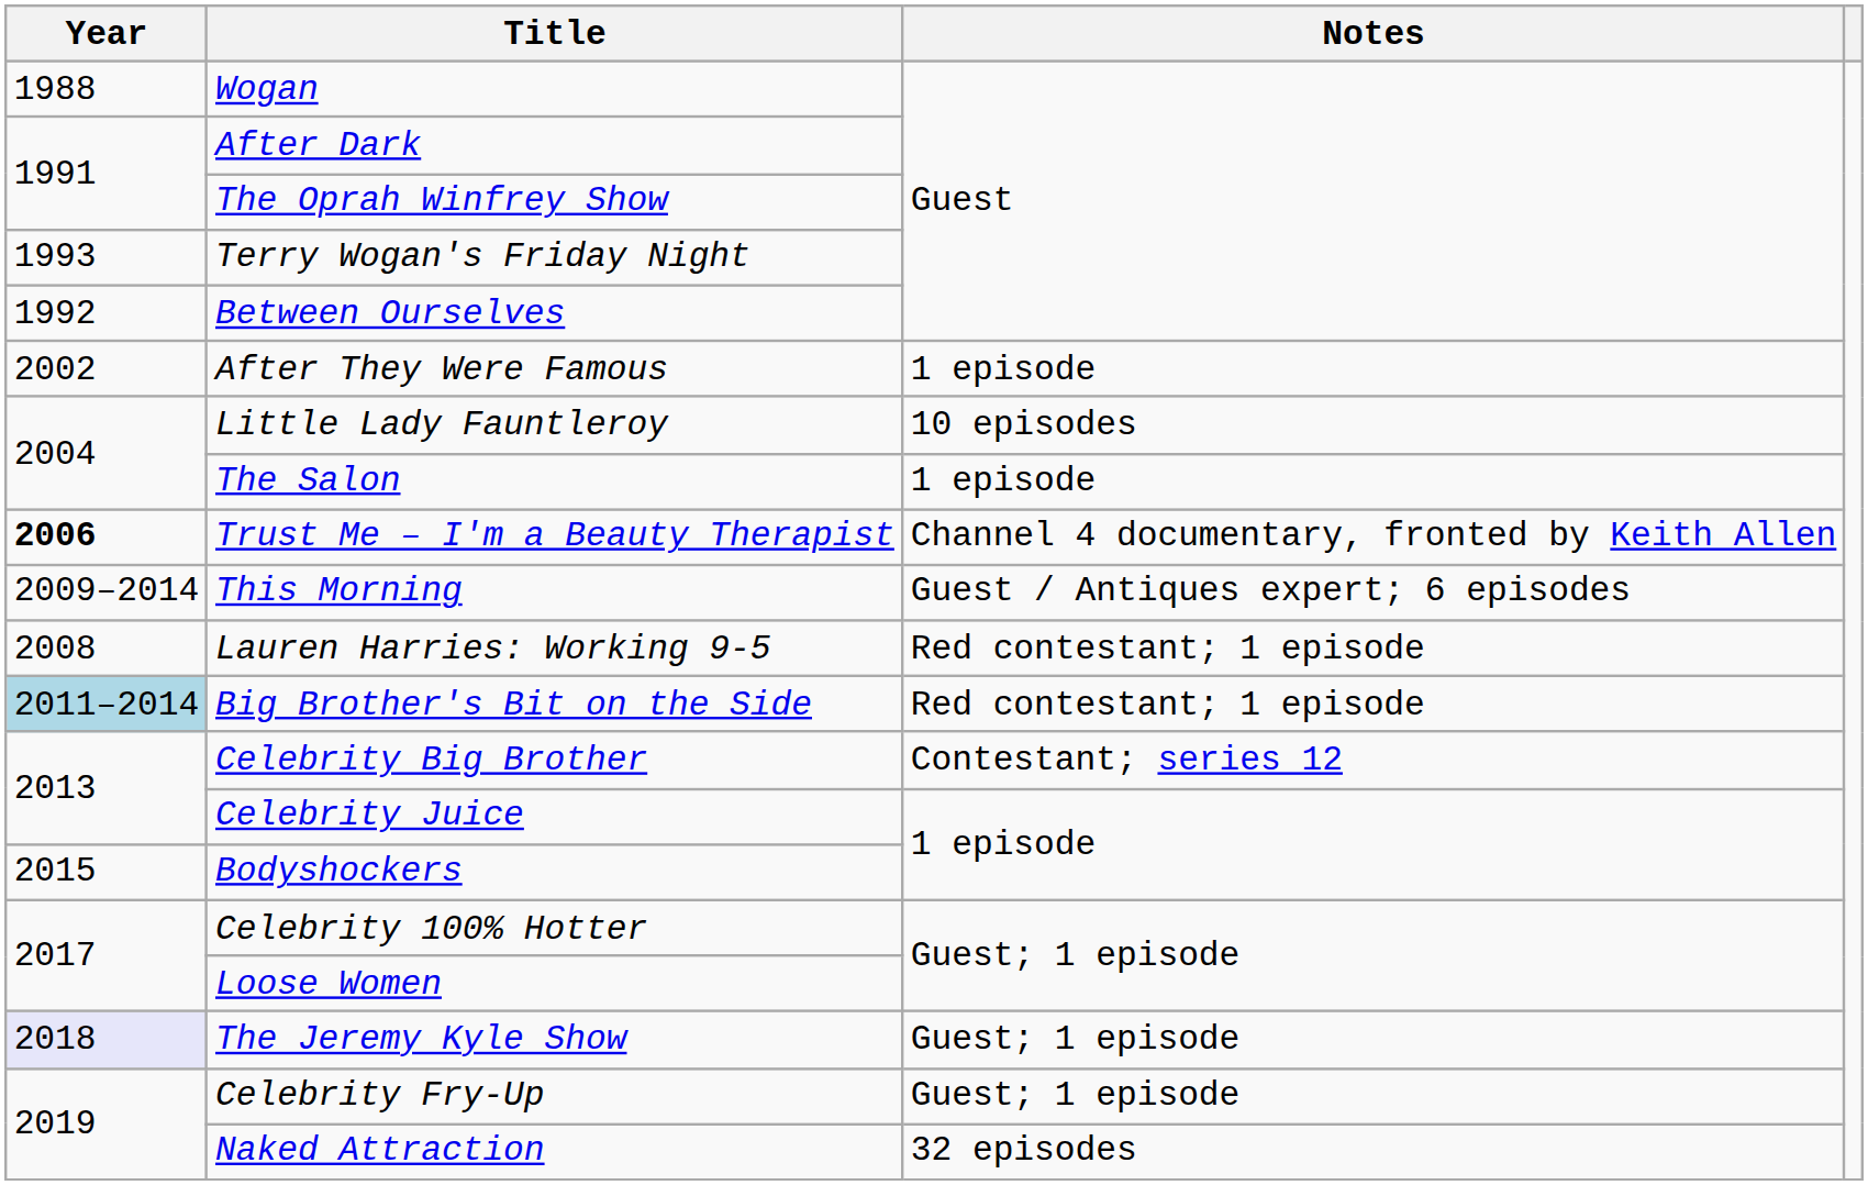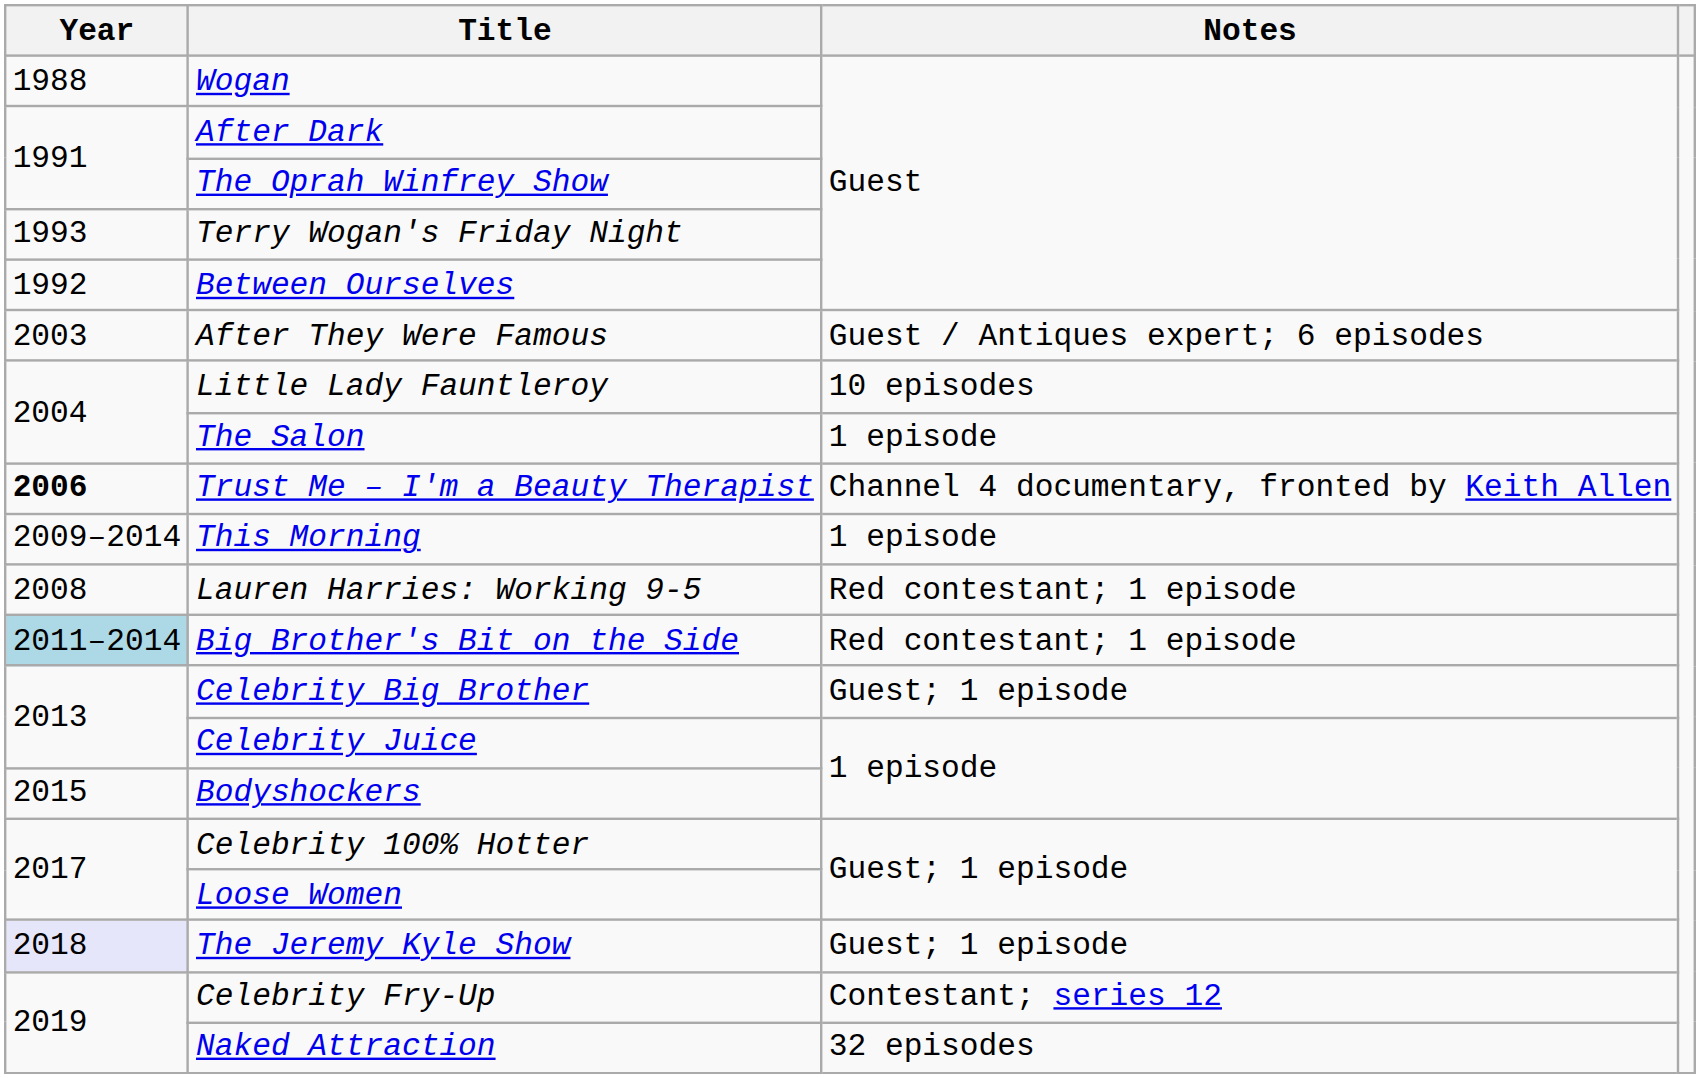 <table class="wikitable">
 <tr>
 <th>Year</th>
 <th>Title</th>
 <th>Notes</th>
 <th></th>
 </tr>
 <tr>
 <td>1988</td>
 <td><em><a href='#'>Wogan</a></em></td>
 <td rowspan="5">Guest</td>
 <td rowspan="20"></td>
 </tr>
 <tr>
 <td rowspan="2">1991</td>
 <td><a href='#'><em>After Dark</em></a></td>
 </tr>
 <tr>
 <td><em><a href='#'>The Oprah Winfrey Show</a></em></td>
 </tr>
 <tr>
 <td>1993</td>
 <td><em>Terry Wogan's Friday Night</em></td>
 </tr>
 <tr>
 <td>1992</td>
 <td><em><a href='#'>Between Ourselves</a></em></td>
 </tr>
 <tr>
-<td>2002</td>
+<td>2003</td>
 <td><em>After They Were Famous</em></td>
-<td>1 episode</td>
+<td>Guest / Antiques expert; 6 episodes</td>
 </tr>
 <tr>
 <td rowspan="2">2004</td>
 <td><em>Little Lady Fauntleroy</em></td>
 <td>10 episodes</td>
 </tr>
 <tr>
 <td><a href='#'><em>The Salon</em></a></td>
 <td>1 episode</td>
 </tr>
 <tr>
 <td><strong>2006</strong></td>
 <td><em><a href='#'>Trust Me – I'm a Beauty Therapist</a></em></td>
 <td>Channel 4 documentary, fronted by <a href='#'>Keith Allen</a></td>
 </tr>
 <tr>
 <td>2009–2014</td>
 <td><a href='#'><em>This Morning</em></a></td>
-<td>Guest / Antiques expert; 6 episodes</td>
+<td>1 episode</td>
 </tr>
 <tr>
 <td>2008</td>
 <td><em>Lauren Harries: Working 9-5</em></td>
 <td>Red contestant; 1 episode</td>
 </tr>
 <tr>
 <td style="background: lightblue;">2011–2014</td>
 <td><em><a href='#'>Big Brother's Bit on the Side</a></em></td>
 <td>Red contestant; 1 episode</td>
 </tr>
 <tr>
 <td rowspan="2">2013</td>
 <td><a href='#'><em>Celebrity Big Brother</em></a></td>
-<td>Contestant; <a href='#'>series 12</a></td>
+<td>Guest; 1 episode</td>
 </tr>
 <tr>
 <td><em><a href='#'>Celebrity Juice</a></em></td>
 <td rowspan="2">1 episode</td>
 </tr>
 <tr>
 <td>2015</td>
 <td><em><a href='#'>Bodyshockers</a></em></td>
 </tr>
 <tr>
 <td rowspan="2">2017</td>
 <td><em>Celebrity 100% Hotter</em></td>
 <td rowspan="2">Guest; 1 episode</td>
 </tr>
 <tr>
 <td><em><a href='#'>Loose Women</a></em></td>
 </tr>
 <tr>
 <td style="background: lavender;">2018</td>
 <td><em><a href='#'>The Jeremy Kyle Show</a></em></td>
 <td>Guest; 1 episode</td>
 </tr>
 <tr>
 <td rowspan="2">2019</td>
 <td><em>Celebrity Fry-Up</em></td>
-<td>Guest; 1 episode</td>
+<td>Contestant; <a href='#'>series 12</a></td>
 </tr>
 <tr>
 <td><em><a href='#'>Naked Attraction</a></em></td>
 <td>32 episodes</td>
 </tr>
 </table>
